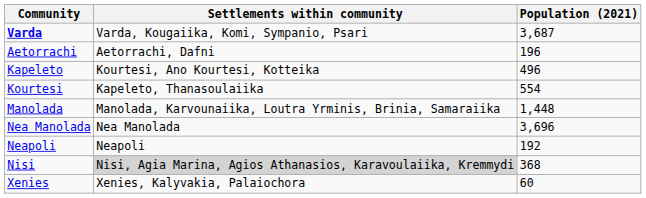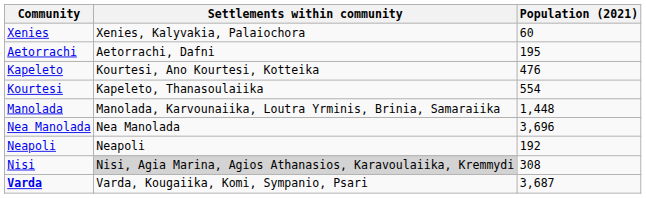 <table class=wikitable>
 <tr>
 <th>Community</th>
 <th>Settlements within community</th>
 <th>Population (2021)</th>
 </tr>
 <tr>
-<td><strong><a href='#'>Varda</a> </strong></td>
-<td>Varda, Kougaiika, Komi, Sympanio, Psari</td>
-<td>3,687</td>
+<td><a href='#'>Xenies</a></td>
+<td>Xenies, Kalyvakia, Palaiochora</td>
+<td>60</td>
 </tr>
 <tr>
 <td><a href='#'>Aetorrachi</a></td>
 <td>Aetorrachi, Dafni</td>
-<td>196</td>
+<td>195</td>
 </tr>
 <tr>
 <td><a href='#'>Kapeleto</a></td>
 <td>Kourtesi, Ano Kourtesi, Kotteika</td>
-<td>496</td>
+<td>476</td>
 </tr>
 <tr>
 <td><a href='#'>Kourtesi</a></td>
 <td>Kapeleto, Thanasoulaiika</td>
 <td>554</td>
 </tr>
 <tr>
 <td><a href='#'>Manolada</a></td>
 <td>Manolada, Karvounaiika, Loutra Yrminis, Brinia, Samaraiika</td>
 <td>1,448</td>
 </tr>
 <tr>
 <td><a href='#'>Nea Manolada</a></td>
 <td>Nea Manolada</td>
 <td>3,696</td>
 </tr>
 <tr>
 <td><a href='#'>Neapoli</a></td>
 <td>Neapoli</td>
 <td>192</td>
 </tr>
 <tr>
 <td><a href='#'>Nisi</a></td>
 <td style="background: lightgrey;">Nisi, Agia Marina, Agios Athanasios, Karavoulaiika, Kremmydi</td>
-<td>368</td>
+<td>308</td>
 </tr>
 <tr>
-<td><a href='#'>Xenies</a></td>
-<td>Xenies, Kalyvakia, Palaiochora</td>
-<td>60</td>
+<td><strong><a href='#'>Varda</a> </strong></td>
+<td>Varda, Kougaiika, Komi, Sympanio, Psari</td>
+<td>3,687</td>
 </tr>
 </table>
